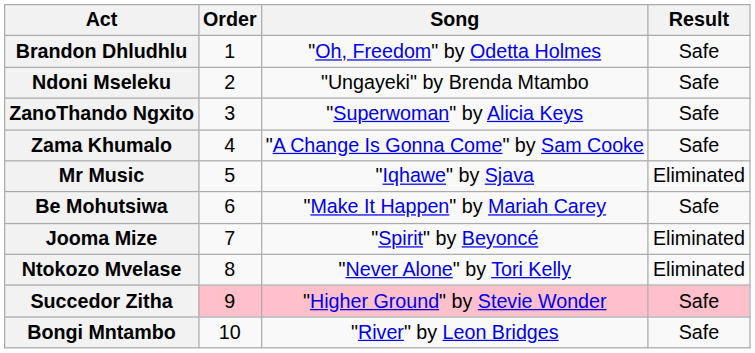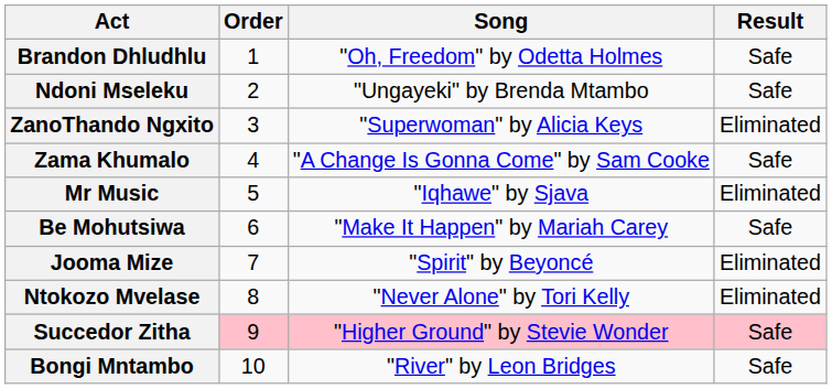 <table class="wikitable plainrowheaders" style="text-align:center;">
 <tr>
 <th scope"col">Act</th>
 <th scope"col">Order</th>
 <th scope"col">Song</th>
 <th scope"col">Result</th>
 </tr>
 <tr>
 <th scope=row>Brandon Dhludhlu</th>
 <td>1</td>
 <td>"<a href='#'>Oh, Freedom</a>" by <a href='#'>Odetta Holmes</a></td>
 <td>Safe</td>
 </tr>
 <tr>
 <th scope=row>Ndoni Mseleku</th>
 <td>2</td>
 <td>"Ungayeki" by Brenda Mtambo</td>
 <td>Safe</td>
 </tr>
 <tr>
 <th scope=row>ZanoThando Ngxito</th>
 <td>3</td>
 <td>"<a href='#'>Superwoman</a>" by <a href='#'>Alicia Keys</a></td>
-<td>Safe</td>
+<td>Eliminated</td>
 </tr>
 <tr>
 <th scope=row>Zama Khumalo</th>
 <td>4</td>
 <td>"<a href='#'>A Change Is Gonna Come</a>" by <a href='#'>Sam Cooke</a></td>
 <td>Safe</td>
 </tr>
 <tr>
 <th scope=row>Mr Music</th>
 <td>5</td>
 <td>"<a href='#'>Iqhawe</a>" by <a href='#'>Sjava</a></td>
 <td>Eliminated</td>
 </tr>
 <tr>
 <th scope=row>Be Mohutsiwa</th>
 <td>6</td>
 <td>"<a href='#'>Make It Happen</a>" by <a href='#'>Mariah Carey</a></td>
 <td>Safe</td>
 </tr>
 <tr>
 <th scope=row>Jooma Mize</th>
 <td>7</td>
 <td>"<a href='#'>Spirit</a>" by <a href='#'>Beyoncé</a></td>
 <td>Eliminated</td>
 </tr>
 <tr>
 <th scope=row>Ntokozo Mvelase</th>
 <td>8</td>
 <td>"<a href='#'>Never Alone</a>" by <a href='#'>Tori Kelly</a></td>
 <td>Eliminated</td>
 </tr>
 <tr style="background:pink">
 <th scope=row>Succedor Zitha</th>
 <td>9</td>
 <td>"<a href='#'>Higher Ground</a>" by <a href='#'>Stevie Wonder</a></td>
 <td>Safe</td>
 </tr>
 <tr>
 <th scope=row>Bongi Mntambo</th>
 <td>10</td>
 <td>"<a href='#'>River</a>" by <a href='#'>Leon Bridges</a></td>
 <td>Safe</td>
 </tr>
 </table>
